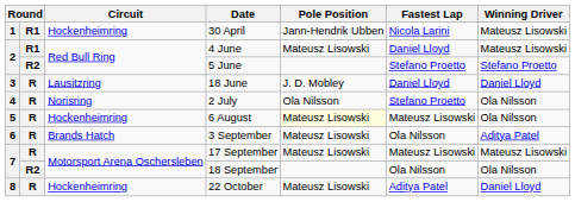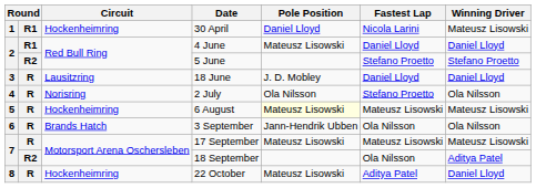 <table class="wikitable" style="font-size: 85%;">
 <tr>
 <th colspan=2>Round</th>
 <th>Circuit</th>
 <th>Date</th>
 <th>Pole Position</th>
 <th>Fastest Lap</th>
 <th>Winning Driver</th>
 </tr>
 <tr>
 <th>1</th>
 <th>R1</th>
 <td> <a href='#'>Hockenheimring</a></td>
 <td>30 April</td>
-<td> Jann-Hendrik Ubben</td>
+<td> <a href='#'>Daniel Lloyd</a></td>
 <td> <a href='#'>Nicola Larini</a></td>
 <td> Mateusz Lisowski</td>
 </tr>
 <tr>
 <th rowspan=2>2</th>
 <th>R1</th>
 <td rowspan=2> <a href='#'>Red Bull Ring</a></td>
 <td>4 June</td>
 <td> Mateusz Lisowski</td>
 <td> <a href='#'>Daniel Lloyd</a></td>
-<td> Mateusz Lisowski</td>
+<td> <a href='#'>Daniel Lloyd</a></td>
 </tr>
 <tr>
 <th>R2</th>
 <td>5 June</td>
 <td></td>
 <td> <a href='#'>Stefano Proetto</a></td>
 <td> <a href='#'>Stefano Proetto</a></td>
 </tr>
 <tr>
 <th>3</th>
 <th>R</th>
 <td> <a href='#'>Lausitzring</a></td>
 <td>18 June</td>
 <td> J. D. Mobley</td>
 <td> <a href='#'>Daniel Lloyd</a></td>
 <td> <a href='#'>Daniel Lloyd</a></td>
 </tr>
 <tr>
 <th>4</th>
 <th>R</th>
 <td> <a href='#'>Norisring</a></td>
 <td>2 July</td>
 <td> Ola Nilsson</td>
 <td> <a href='#'>Stefano Proetto</a></td>
 <td> Ola Nilsson</td>
 </tr>
 <tr>
 <th>5</th>
 <th>R</th>
 <td> <a href='#'>Hockenheimring</a></td>
 <td>6 August</td>
 <td style="background: lightyellow;"> Mateusz Lisowski</td>
 <td> Mateusz Lisowski</td>
-<td> Ola Nilsson</td>
+<td> Mateusz Lisowski</td>
 </tr>
 <tr>
 <th>6</th>
 <th>R</th>
 <td> <a href='#'>Brands Hatch</a></td>
 <td>3 September</td>
-<td> Mateusz Lisowski</td>
+<td> Jann-Hendrik Ubben</td>
 <td> Ola Nilsson</td>
-<td> <a href='#'>Aditya Patel</a></td>
+<td> Ola Nilsson</td>
 </tr>
 <tr>
 <th rowspan=2>7</th>
 <th>R</th>
 <td rowspan=2> <a href='#'>Motorsport Arena Oschersleben</a></td>
 <td>17 September</td>
 <td> Mateusz Lisowski</td>
 <td> Mateusz Lisowski</td>
 <td> Mateusz Lisowski</td>
 </tr>
 <tr>
 <th>R2</th>
 <td>18 September</td>
 <td></td>
 <td> Ola Nilsson</td>
-<td> Ola Nilsson</td>
+<td> <a href='#'>Aditya Patel</a></td>
 </tr>
 <tr>
 <th>8</th>
 <th>R</th>
 <td> <a href='#'>Hockenheimring</a></td>
 <td>22 October</td>
 <td> Mateusz Lisowski</td>
 <td> <a href='#'>Aditya Patel</a></td>
 <td> <a href='#'>Daniel Lloyd</a></td>
 </tr>
 </table>
